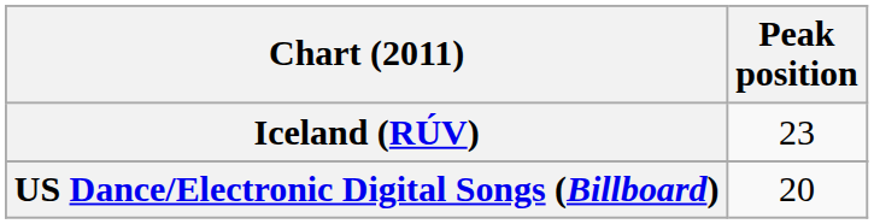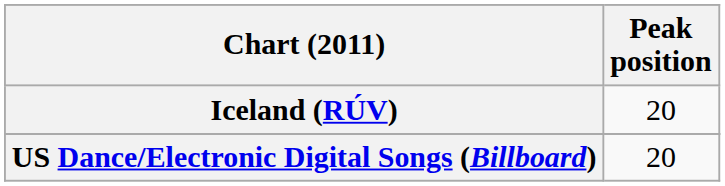 <table class="wikitable sortable plainrowheaders">
 <tr>
 <th scope="col">Chart (2011)</th>
 <th scope="col">Peak<br>position</th>
 </tr>
 <tr>
 <th scope="row">Iceland (<a href='#'>RÚV</a>)</th>
-<td style="text-align:center;">23</td>
+<td style="text-align:center;">20</td>
 </tr>
 <tr>
 </tr>
 <tr>
 <th scope="row">US <a href='#'>Dance/Electronic Digital Songs</a> (<em><a href='#'>Billboard</a></em>)</th>
 <td style="text-align:center;">20</td>
 </tr>
 </table>
